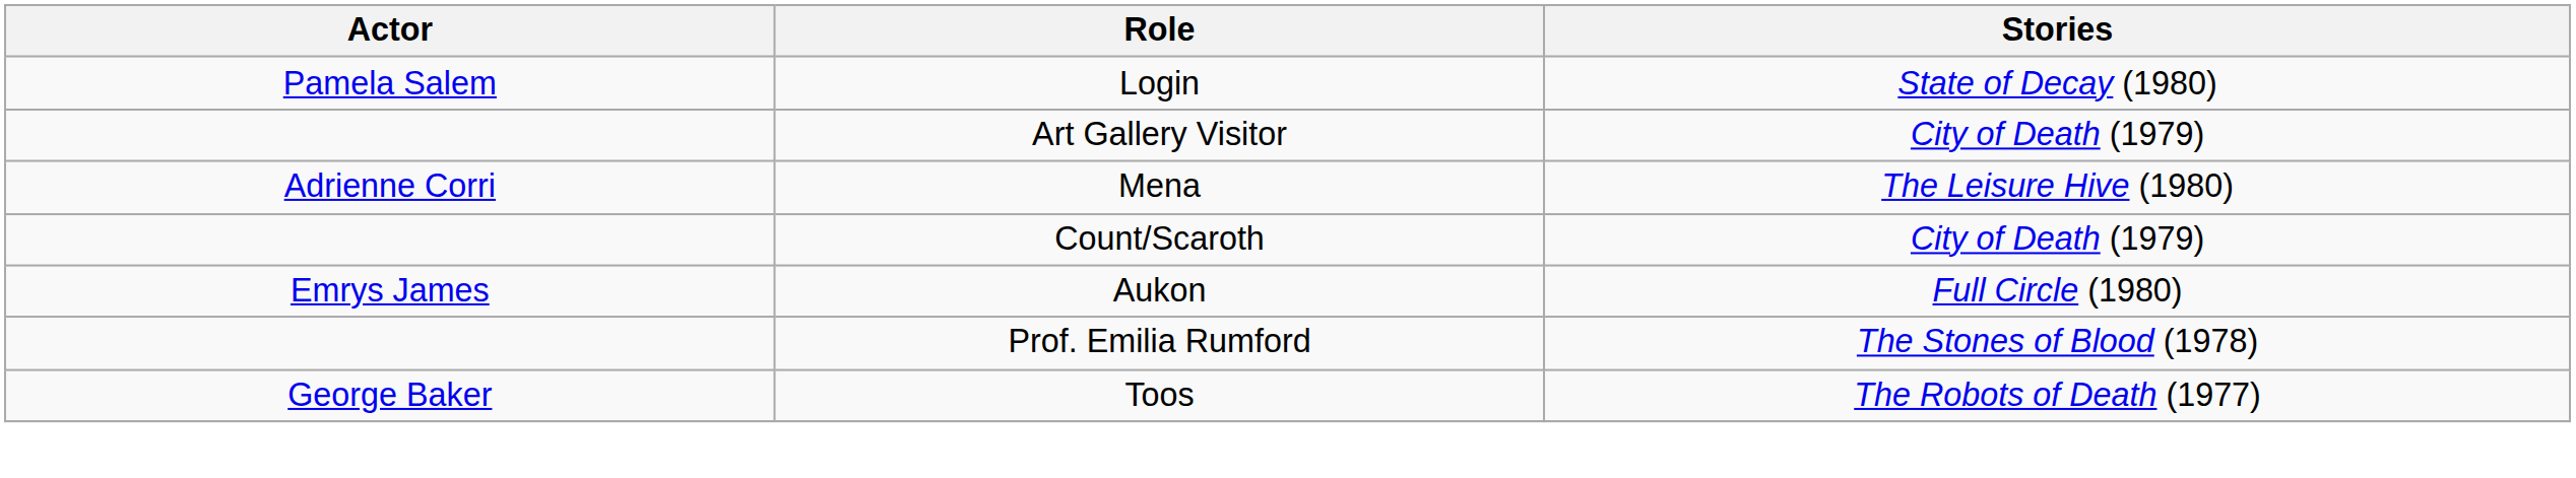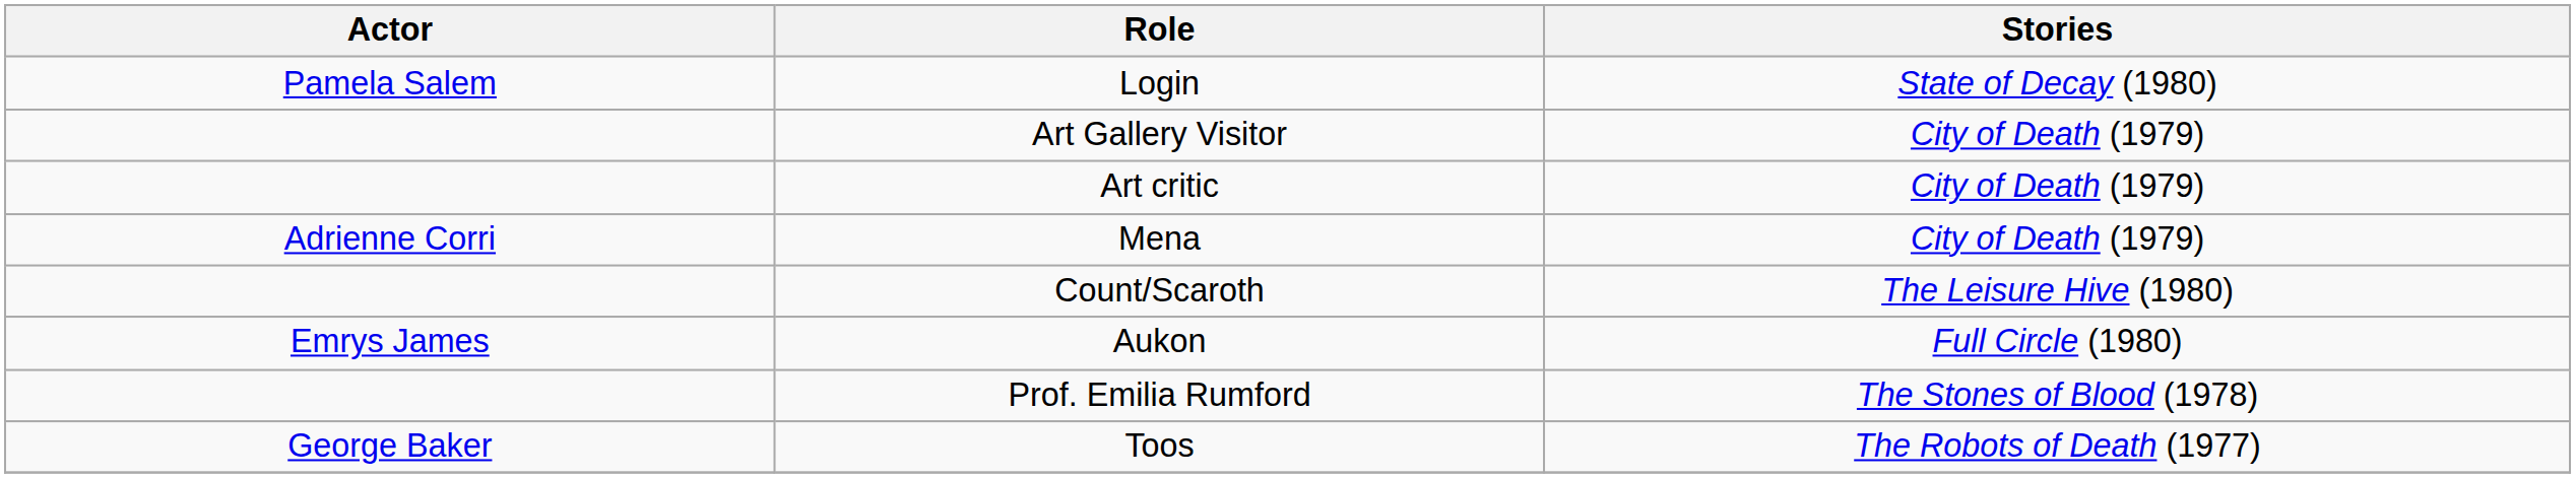 <table class="wikitable plainrowheaders sortable" style="text-align:center; width:99%;">
 <tr>
 <th style="width:30%;">Actor</th>
 <th scope="col" style="width:30%;">Role</th>
 <th scope="col" style="width:40%;">Stories</th>
 </tr>
 <tr>
 <td><a href='#'>Pamela Salem</a></td>
 <td>Login</td>
 <td><em><a href='#'>State of Decay</a></em> (1980)</td>
 </tr>
 <tr>
 <td></td>
 <td>Art Gallery Visitor</td>
 <td data-sort-value="105"><em><a href='#'>City of Death</a></em> (1979)</td>
 </tr>
 <tr>
+<td></td>
+<td>Art critic</td>
+<td data-sort-value="105"><em><a href='#'>City of Death</a></em> (1979)</td>
+</tr>
+<tr>
 <td><a href='#'>Adrienne Corri</a></td>
 <td>Mena</td>
-<td><em><a href='#'>The Leisure Hive</a></em> (1980)</td>
+<td data-sort-value="105"><em><a href='#'>City of Death</a></em> (1979)</td>
 </tr>
 <tr>
 <td></td>
 <td>Count/Scaroth</td>
-<td data-sort-value="105"><em><a href='#'>City of Death</a></em> (1979)</td>
+<td><em><a href='#'>The Leisure Hive</a></em> (1980)</td>
 </tr>
 <tr>
 <td><a href='#'>Emrys James</a></td>
 <td>Aukon</td>
 <td><em><a href='#'>Full Circle</a></em> (1980)</td>
 </tr>
 <tr>
 <td></td>
 <td>Prof. Emilia Rumford</td>
 <td data-sort-value="100"><em><a href='#'>The Stones of Blood</a></em> (1978)</td>
 </tr>
 <tr>
 <td><a href='#'>George Baker</a></td>
 <td>Toos</td>
 <td data-sort-value="105"><em><a href='#'>The Robots of Death</a></em> (1977)</td>
 </tr>
 <tr>
 </tr>
 </table>
